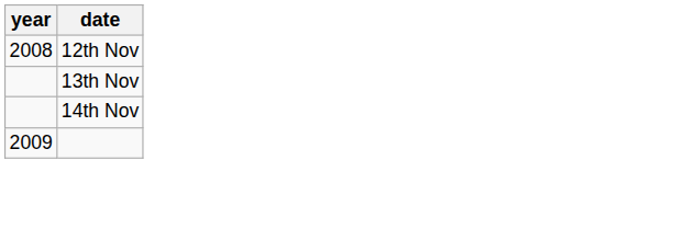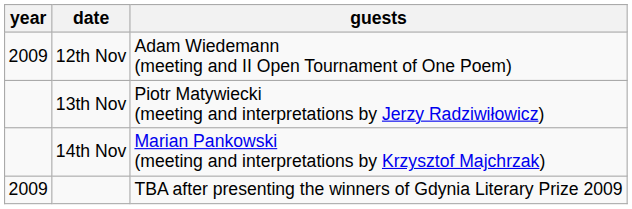 <table class="wikitable">
 <tr>
 <th>year</th>
 <th>date</th>
+<th>guests</th>
 </tr>
 <tr>
-<td>2008</td>
+<td>2009</td>
 <td>12th Nov</td>
+<td>Adam Wiedemann<br>(meeting and II Open Tournament of One Poem)</td>
 </tr>
 <tr>
 <td></td>
 <td>13th Nov</td>
+<td>Piotr Matywiecki<br>(meeting and interpretations by <a href='#'>Jerzy Radziwiłowicz</a>)</td>
 </tr>
 <tr>
 <td></td>
 <td>14th Nov</td>
+<td><a href='#'>Marian Pankowski</a><br>(meeting and interpretations by <a href='#'>Krzysztof Majchrzak</a>)</td>
 </tr>
 <tr>
 <td>2009</td>
 <td></td>
+<td>TBA after presenting the winners of Gdynia Literary Prize 2009</td>
 </tr>
 </table>
